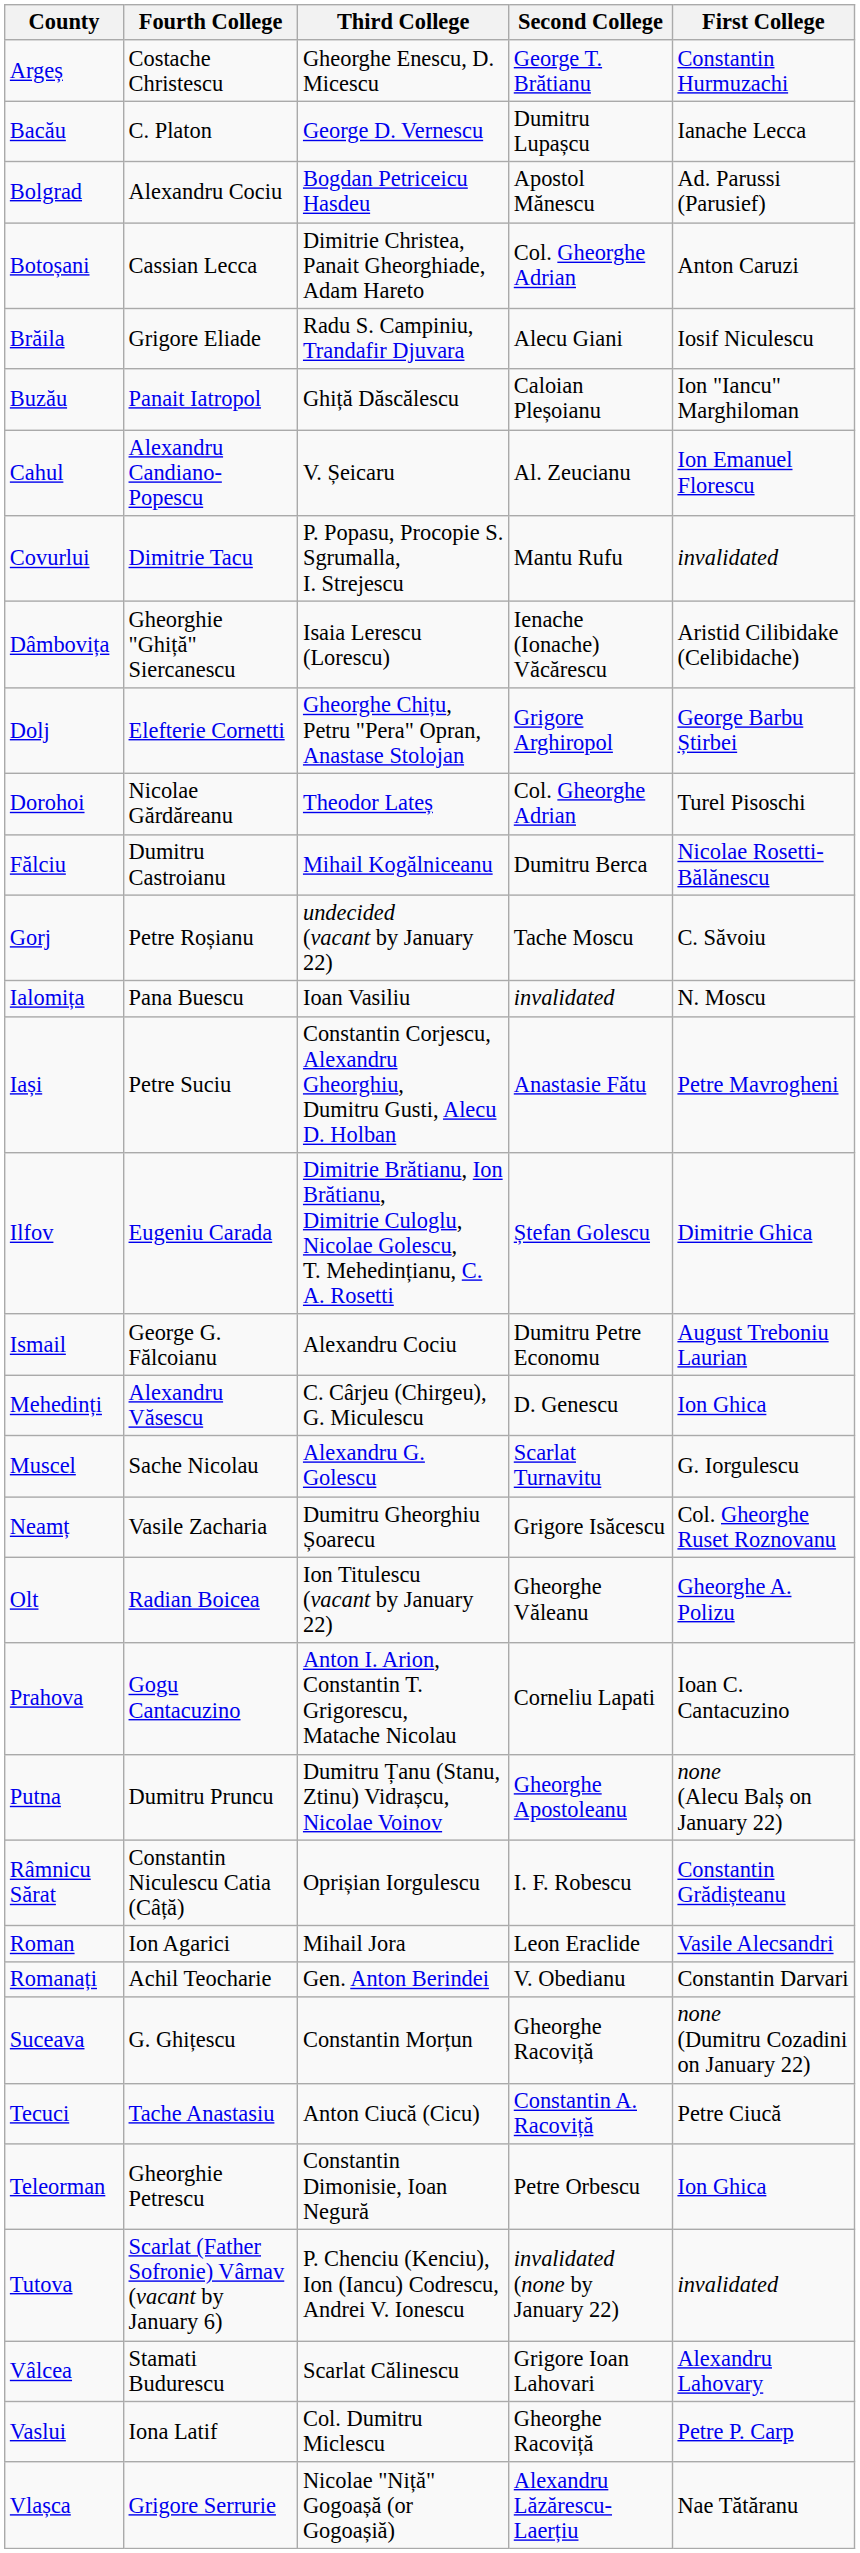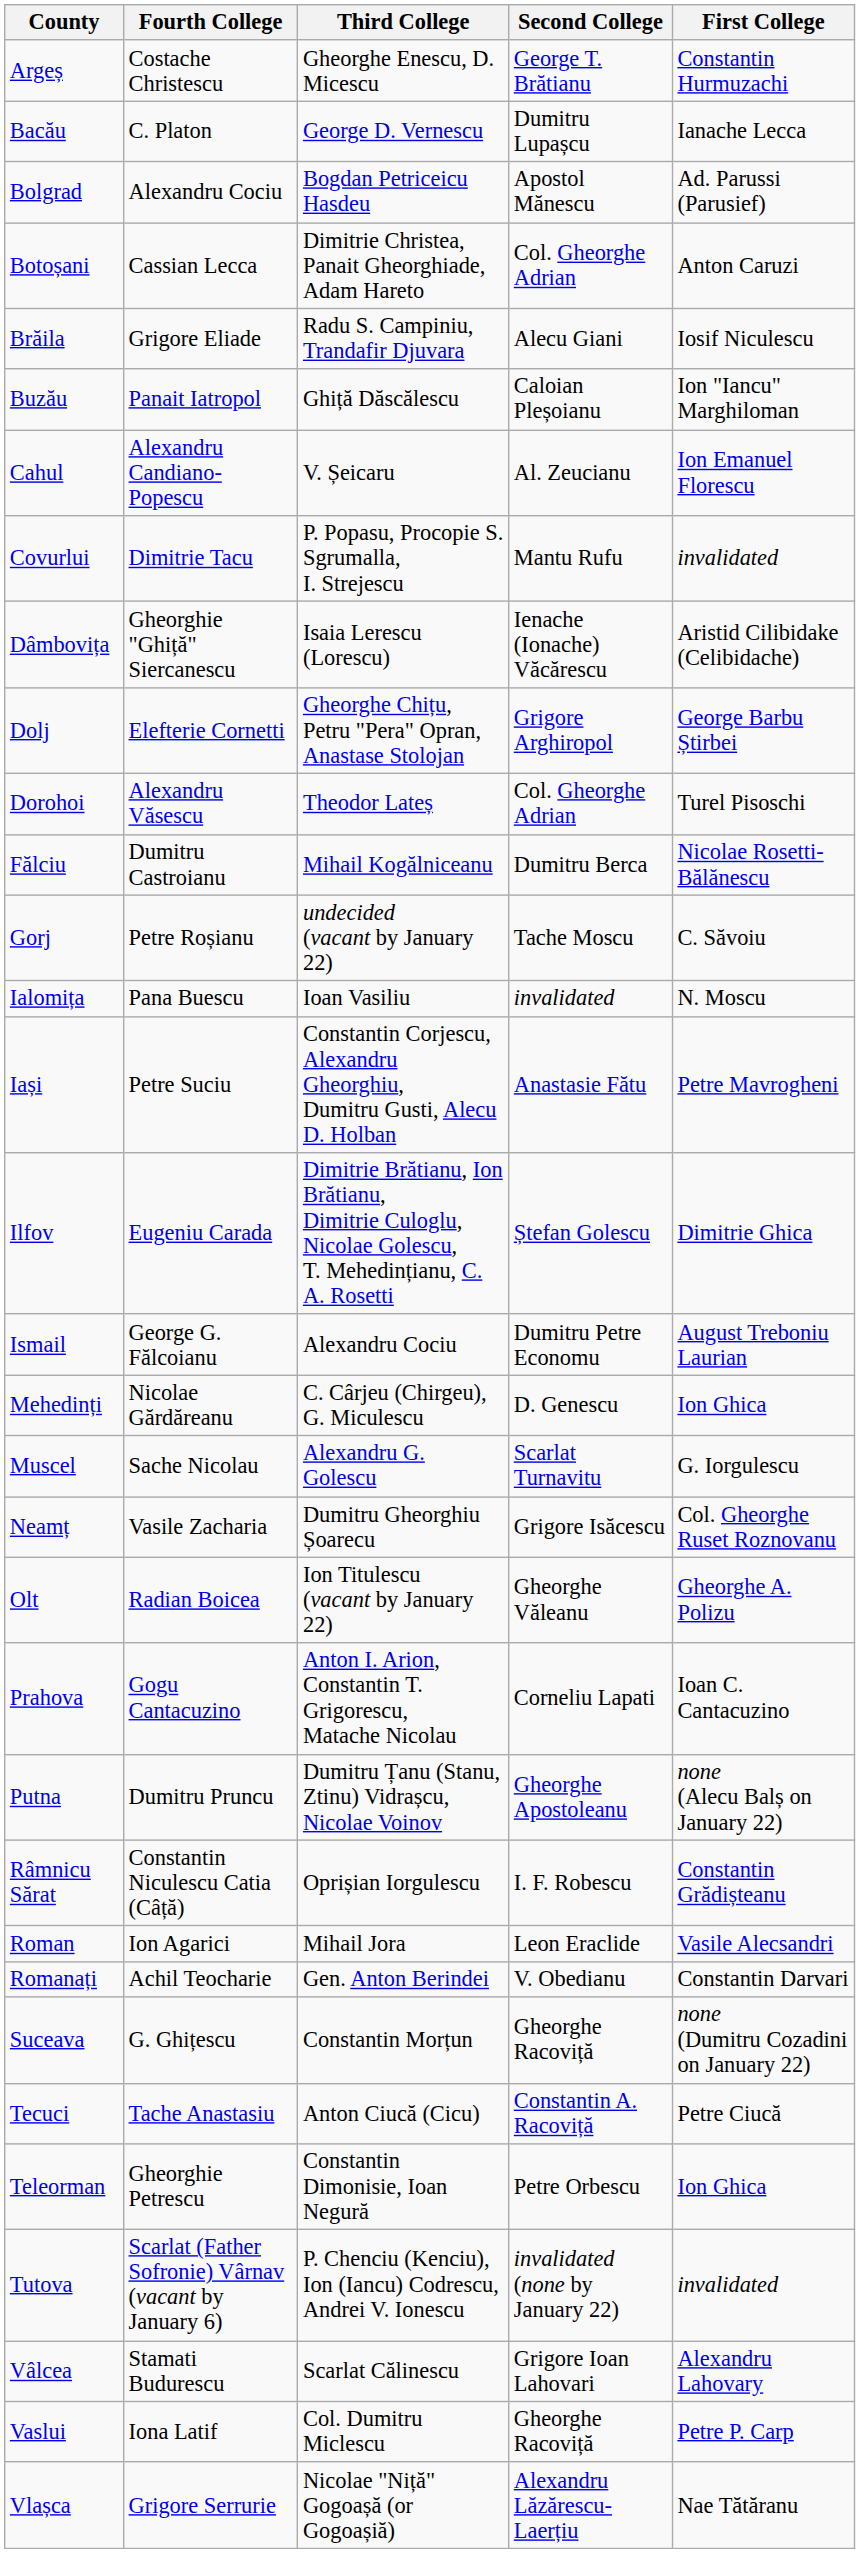 <table class="wikitable" border="1">
 <tr>
 <th>County</th>
 <th>Fourth College</th>
 <th>Third College</th>
 <th>Second College</th>
 <th>First College</th>
 </tr>
 <tr>
 <td><a href='#'>Argeș</a></td>
 <td>Costache Christescu</td>
 <td>Gheorghe Enescu, D. Micescu</td>
 <td><a href='#'>George T. Brătianu</a></td>
 <td><a href='#'>Constantin Hurmuzachi</a></td>
 </tr>
 <tr>
 <td><a href='#'>Bacău</a></td>
 <td>C. Platon</td>
 <td><a href='#'>George D. Vernescu</a></td>
 <td>Dumitru Lupașcu</td>
 <td>Ianache Lecca</td>
 </tr>
 <tr>
 <td><a href='#'>Bolgrad</a></td>
 <td>Alexandru Cociu</td>
 <td><a href='#'>Bogdan Petriceicu Hasdeu</a></td>
 <td>Apostol Mănescu</td>
 <td>Ad. Parussi (Parusief)</td>
 </tr>
 <tr>
 <td><a href='#'>Botoșani</a></td>
 <td>Cassian Lecca</td>
 <td>Dimitrie Christea, Panait Gheorghiade,<br>Adam Hareto</td>
 <td>Col. <a href='#'>Gheorghe Adrian</a></td>
 <td>Anton Caruzi</td>
 </tr>
 <tr>
 <td><a href='#'>Brăila</a></td>
 <td>Grigore Eliade</td>
 <td>Radu S. Campiniu, <a href='#'>Trandafir Djuvara</a></td>
 <td>Alecu Giani</td>
 <td>Iosif Niculescu</td>
 </tr>
 <tr>
 <td><a href='#'>Buzău</a></td>
 <td><a href='#'>Panait Iatropol</a></td>
 <td>Ghiță Dăscălescu</td>
 <td>Caloian Pleșoianu</td>
 <td>Ion "Iancu" Marghiloman</td>
 </tr>
 <tr>
 <td><a href='#'>Cahul</a></td>
 <td><a href='#'>Alexandru Candiano-Popescu</a></td>
 <td>V. Șeicaru</td>
 <td>Al. Zeucianu</td>
 <td><a href='#'>Ion Emanuel Florescu</a></td>
 </tr>
 <tr>
 <td><a href='#'>Covurlui</a></td>
 <td><a href='#'>Dimitrie Tacu</a></td>
 <td>P. Popasu, Procopie S. Sgrumalla,<br>I. Strejescu</td>
 <td>Mantu Rufu</td>
 <td><em>invalidated</em></td>
 </tr>
 <tr>
 <td><a href='#'>Dâmbovița</a></td>
 <td>Gheorghie "Ghiță" Siercanescu</td>
 <td>Isaia Lerescu (Lorescu)</td>
 <td>Ienache (Ionache) Văcărescu</td>
 <td>Aristid Cilibidake (Celibidache)</td>
 </tr>
 <tr>
 <td><a href='#'>Dolj</a></td>
 <td><a href='#'>Elefterie Cornetti</a></td>
 <td><a href='#'>Gheorghe Chițu</a>, Petru "Pera" Opran,<br><a href='#'>Anastase Stolojan</a></td>
 <td><a href='#'>Grigore Arghiropol</a></td>
 <td><a href='#'>George Barbu Știrbei</a></td>
 </tr>
 <tr>
 <td><a href='#'>Dorohoi</a></td>
-<td>Nicolae Gărdăreanu</td>
+<td><a href='#'>Alexandru Văsescu</a></td>
 <td><a href='#'>Theodor Lateș</a></td>
 <td>Col. <a href='#'>Gheorghe Adrian</a></td>
 <td>Turel Pisoschi</td>
 </tr>
 <tr>
 <td><a href='#'>Fălciu</a></td>
 <td>Dumitru Castroianu</td>
 <td><a href='#'>Mihail Kogălniceanu</a></td>
 <td>Dumitru Berca</td>
 <td><a href='#'>Nicolae Rosetti-Bălănescu</a></td>
 </tr>
 <tr>
 <td><a href='#'>Gorj</a></td>
 <td>Petre Roșianu</td>
 <td><em>undecided</em><br>(<em>vacant</em> by January 22)</td>
 <td>Tache Moscu</td>
 <td>C. Săvoiu</td>
 </tr>
 <tr>
 <td><a href='#'>Ialomița</a></td>
 <td>Pana Buescu</td>
 <td>Ioan Vasiliu</td>
 <td><em>invalidated</em></td>
 <td>N. Moscu</td>
 </tr>
 <tr>
 <td><a href='#'>Iași</a></td>
 <td>Petre Suciu</td>
 <td>Constantin Corjescu, <a href='#'>Alexandru Gheorghiu</a>,<br>Dumitru Gusti, <a href='#'>Alecu D. Holban</a></td>
 <td><a href='#'>Anastasie Fătu</a></td>
 <td><a href='#'>Petre Mavrogheni</a></td>
 </tr>
 <tr>
 <td><a href='#'>Ilfov</a></td>
 <td><a href='#'>Eugeniu Carada</a></td>
 <td><a href='#'>Dimitrie Brătianu</a>, <a href='#'>Ion Brătianu</a>,<br><a href='#'>Dimitrie Culoglu</a>, <a href='#'>Nicolae Golescu</a>,<br>T. Mehedințianu, <a href='#'>C. A. Rosetti</a></td>
 <td><a href='#'>Ștefan Golescu</a></td>
 <td><a href='#'>Dimitrie Ghica</a></td>
 </tr>
 <tr>
 <td><a href='#'>Ismail</a></td>
 <td>George G. Fălcoianu</td>
 <td>Alexandru Cociu</td>
 <td>Dumitru Petre Economu</td>
 <td><a href='#'>August Treboniu Laurian</a></td>
 </tr>
 <tr>
 <td><a href='#'>Mehedinți</a></td>
-<td><a href='#'>Alexandru Văsescu</a></td>
+<td>Nicolae Gărdăreanu</td>
 <td>C. Cârjeu (Chirgeu), G. Miculescu</td>
 <td>D. Genescu</td>
 <td><a href='#'>Ion Ghica</a></td>
 </tr>
 <tr>
 <td><a href='#'>Muscel</a></td>
 <td>Sache Nicolau</td>
 <td><a href='#'>Alexandru G. Golescu</a></td>
 <td><a href='#'>Scarlat Turnavitu</a></td>
 <td>G. Iorgulescu</td>
 </tr>
 <tr>
 <td><a href='#'>Neamț</a></td>
 <td>Vasile Zacharia</td>
 <td>Dumitru Gheorghiu Șoarecu</td>
 <td>Grigore Isăcescu</td>
 <td>Col. <a href='#'>Gheorghe Ruset Roznovanu</a></td>
 </tr>
 <tr>
 <td><a href='#'>Olt</a></td>
 <td><a href='#'>Radian Boicea</a></td>
 <td>Ion Titulescu<br>(<em>vacant</em> by January 22)</td>
 <td>Gheorghe Văleanu</td>
 <td><a href='#'>Gheorghe A. Polizu</a></td>
 </tr>
 <tr>
 <td><a href='#'>Prahova</a></td>
 <td><a href='#'>Gogu Cantacuzino</a></td>
 <td><a href='#'>Anton I. Arion</a>, Constantin T. Grigorescu,<br>Matache Nicolau</td>
 <td>Corneliu Lapati</td>
 <td>Ioan C. Cantacuzino</td>
 </tr>
 <tr>
 <td><a href='#'>Putna</a></td>
 <td>Dumitru Pruncu</td>
 <td>Dumitru Țanu (Stanu, Ztinu) Vidrașcu,<br><a href='#'>Nicolae Voinov</a></td>
 <td><a href='#'>Gheorghe Apostoleanu</a></td>
 <td><em>none</em><br>(Alecu Balș on January 22)</td>
 </tr>
 <tr>
 <td><a href='#'>Râmnicu Sărat</a></td>
 <td>Constantin Niculescu Catia (Câță)</td>
 <td>Oprișian Iorgulescu</td>
 <td>I. F. Robescu</td>
 <td><a href='#'>Constantin Grădișteanu</a></td>
 </tr>
 <tr>
 <td><a href='#'>Roman</a></td>
 <td>Ion Agarici</td>
 <td>Mihail Jora</td>
 <td>Leon Eraclide</td>
 <td><a href='#'>Vasile Alecsandri</a></td>
 </tr>
 <tr>
 <td><a href='#'>Romanați</a></td>
 <td>Achil Teocharie</td>
 <td>Gen. <a href='#'>Anton Berindei</a></td>
 <td>V. Obedianu</td>
 <td>Constantin Darvari</td>
 </tr>
 <tr>
 <td><a href='#'>Suceava</a></td>
 <td>G. Ghițescu</td>
 <td>Constantin Morțun</td>
 <td>Gheorghe Racoviță</td>
 <td><em>none</em><br>(Dumitru Cozadini on January 22)</td>
 </tr>
 <tr>
 <td><a href='#'>Tecuci</a></td>
 <td><a href='#'>Tache Anastasiu</a></td>
 <td>Anton Ciucă (Cicu)</td>
 <td><a href='#'>Constantin A. Racoviță</a></td>
 <td>Petre Ciucă</td>
 </tr>
 <tr>
 <td><a href='#'>Teleorman</a></td>
 <td>Gheorghie Petrescu</td>
 <td>Constantin Dimonisie, Ioan Negură</td>
 <td>Petre Orbescu</td>
 <td><a href='#'>Ion Ghica</a></td>
 </tr>
 <tr>
 <td><a href='#'>Tutova</a></td>
 <td><a href='#'>Scarlat (Father Sofronie) Vârnav</a><br>(<em>vacant</em> by January 6)<br></td>
 <td>P. Chenciu (Kenciu), Ion (Iancu) Codrescu,<br>Andrei V. Ionescu</td>
 <td><em>invalidated</em><br>(<em>none</em> by January 22)</td>
 <td><em>invalidated</em></td>
 </tr>
 <tr>
 <td><a href='#'>Vâlcea</a></td>
 <td>Stamati Budurescu</td>
 <td>Scarlat Călinescu</td>
 <td>Grigore Ioan Lahovari</td>
 <td><a href='#'>Alexandru Lahovary</a></td>
 </tr>
 <tr>
 <td><a href='#'>Vaslui</a></td>
 <td>Iona Latif</td>
 <td>Col. Dumitru Miclescu</td>
 <td>Gheorghe Racoviță</td>
 <td><a href='#'>Petre P. Carp</a></td>
 </tr>
 <tr>
 <td><a href='#'>Vlașca</a></td>
 <td><a href='#'>Grigore Serrurie</a></td>
 <td>Nicolae "Niță" Gogoașă (or Gogoașiă)</td>
 <td><a href='#'>Alexandru Lăzărescu-Laerțiu</a></td>
 <td>Nae Tătăranu</td>
 </tr>
 </table>
